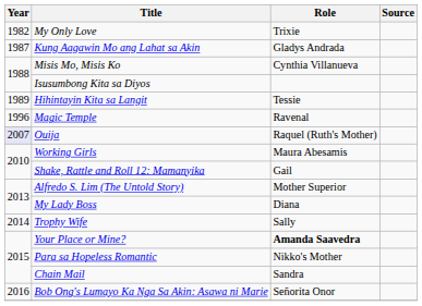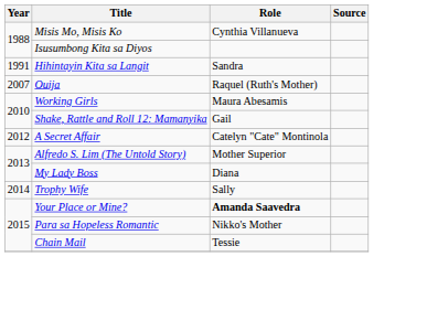 <table class="wikitable" sortable>
 <tr>
 <th>Year</th>
 <th>Title</th>
 <th>Role</th>
 <th>Source</th>
-</tr>
-<tr>
-<td>1982</td>
-<td><em>My Only Love</em></td>
-<td>Trixie</td>
-<td></td>
-</tr>
-<tr>
-<td>1987</td>
-<td><em><a href='#'> Kung Aagawin Mo ang Lahat sa Akin</a></em></td>
-<td>Gladys Andrada</td>
-<td></td>
 </tr>
 <tr>
 <td rowspan="2">1988</td>
 <td><em>Misis Mo, Misis Ko</em></td>
 <td>Cynthia Villanueva</td>
 <td></td>
 </tr>
 <tr>
 <td><em>Isusumbong Kita sa Diyos</em></td>
 <td></td>
 <td></td>
 </tr>
 <tr>
-<td>1989</td>
+<td>1991</td>
 <td><em><a href='#'>Hihintayin Kita sa Langit</a></em></td>
-<td>Tessie</td>
+<td>Sandra</td>
 <td></td>
 </tr>
 <tr>
-<td>1996</td>
-<td><em><a href='#'>Magic Temple</a></em></td>
-<td>Ravenal</td>
-<td></td>
-</tr>
-<tr>
-<td style="background: lavender;">2007</td>
+<td>2007</td>
 <td><em><a href='#'>Ouija</a></em></td>
 <td>Raquel (Ruth's Mother)</td>
 <td></td>
 </tr>
 <tr>
 <td rowspan="2">2010</td>
 <td><em><a href='#'>Working Girls</a></em></td>
 <td>Maura Abesamis</td>
 <td></td>
 </tr>
 <tr>
 <td><em><a href='#'> Shake, Rattle and Roll 12: Mamanyika</a></em></td>
 <td>Gail</td>
+<td></td>
+</tr>
+<tr>
+<td>2012</td>
+<td><em><a href='#'>A Secret Affair</a></em></td>
+<td>Catelyn "Cate" Montinola</td>
 <td></td>
 </tr>
 <tr>
 <td rowspan="2">2013</td>
 <td><em><a href='#'>Alfredo S. Lim (The Untold Story)</a></em></td>
 <td>Mother Superior</td>
 <td></td>
 </tr>
 <tr>
 <td><em><a href='#'>My Lady Boss</a></em></td>
 <td>Diana</td>
 <td></td>
 </tr>
 <tr>
 <td>2014</td>
 <td><em><a href='#'>Trophy Wife</a></em></td>
 <td>Sally</td>
 <td></td>
 </tr>
 <tr>
 <td rowspan="3">2015</td>
 <td><em><a href='#'>Your Place or Mine?</a></em></td>
 <td><strong>Amanda Saavedra</strong></td>
 <td></td>
 </tr>
 <tr>
 <td><em><a href='#'>Para sa Hopeless Romantic</a></em></td>
 <td>Nikko's Mother</td>
 <td></td>
 </tr>
 <tr>
 <td><em><a href='#'> Chain Mail</a></em></td>
-<td>Sandra</td>
-<td></td>
-</tr>
-<tr>
-<td>2016</td>
-<td><em><a href='#'>Bob Ong's Lumayo Ka Nga Sa Akin: Asawa ni Marie</a></em></td>
-<td>Señorita Onor</td>
+<td>Tessie</td>
 <td></td>
 </tr>
 <tr>
 </tr>
 </table>
